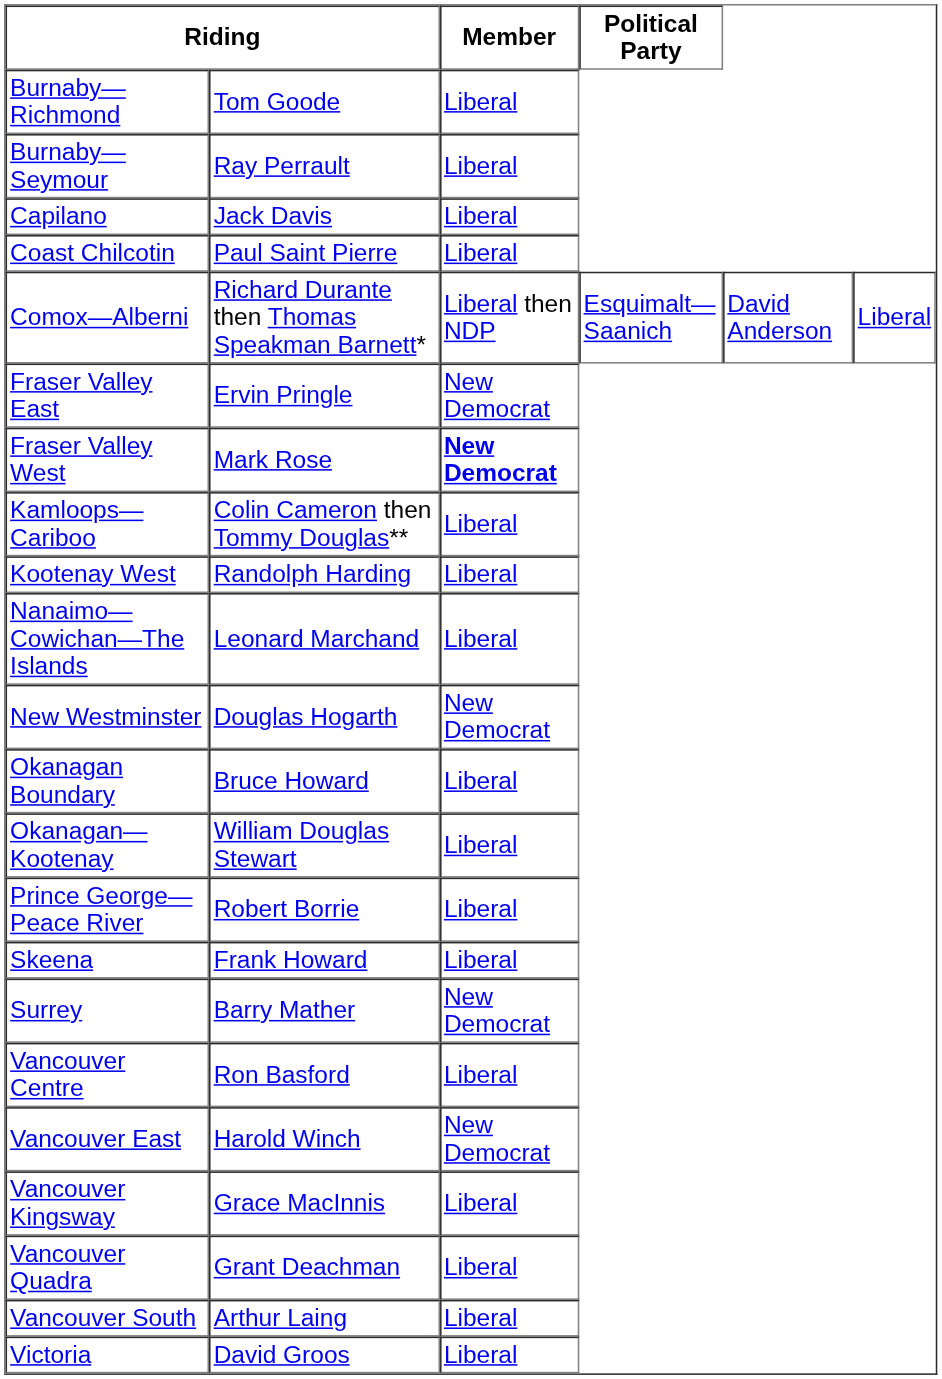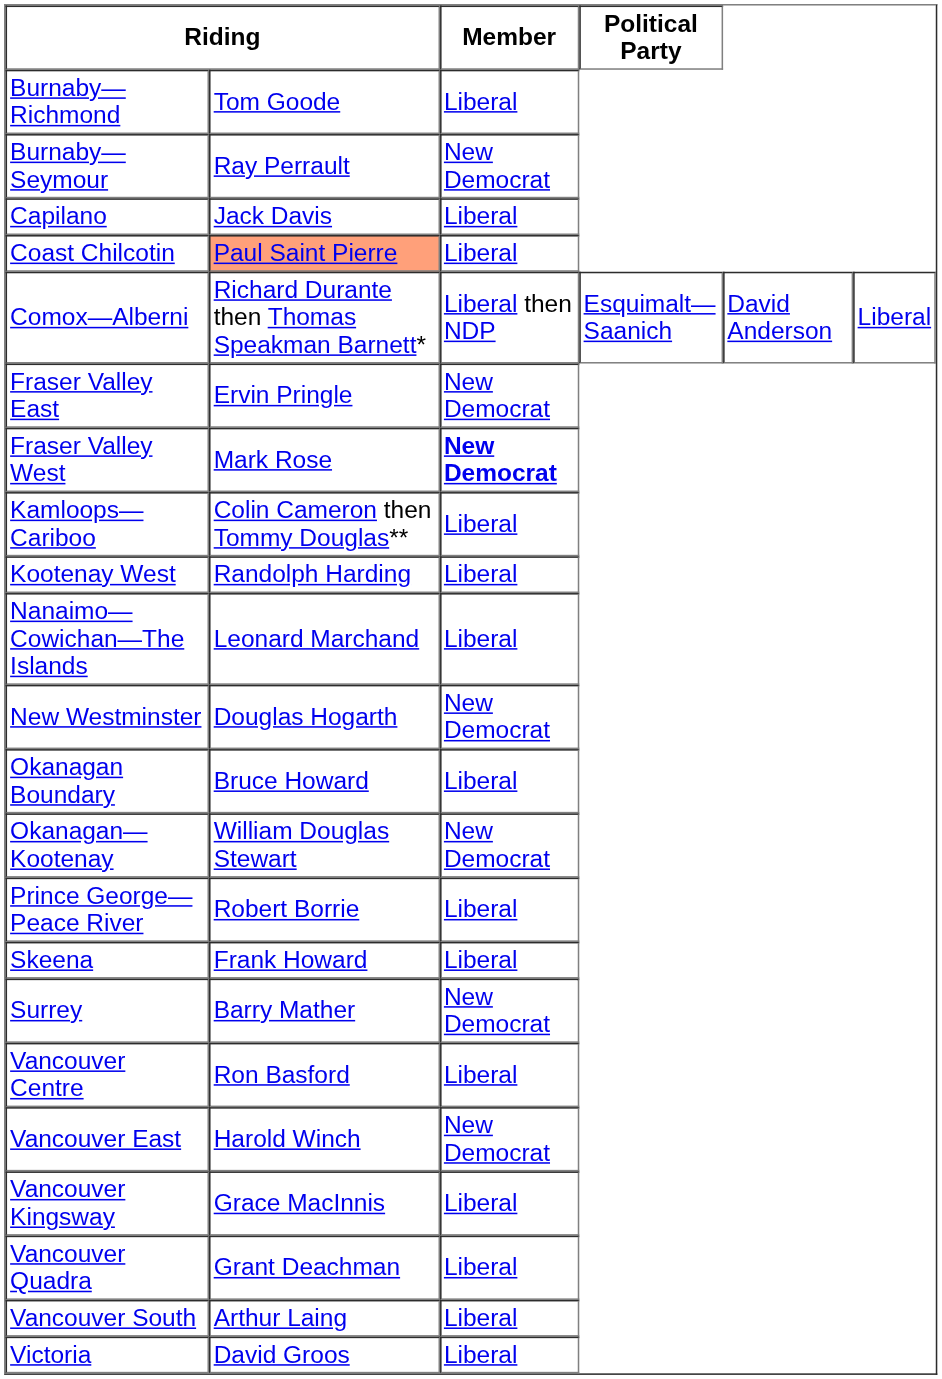 <table border="1" table width="610" cellpadding="2" cellspacing="0">
 <tr>
 <th colspan=2>Riding</th>
 <th>Member</th>
 <th>Political Party</th>
 </tr>
 <tr>
 <td><a href='#'>Burnaby—Richmond</a></td>
 <td><a href='#'>Tom Goode</a></td>
 <td><a href='#'>Liberal</a></td>
 </tr>
 <tr>
 <td><a href='#'>Burnaby—Seymour</a></td>
 <td><a href='#'>Ray Perrault</a></td>
-<td><a href='#'>Liberal</a></td>
+<td><a href='#'>New Democrat</a></td>
 </tr>
 <tr>
 <td><a href='#'>Capilano</a></td>
 <td><a href='#'>Jack Davis</a></td>
 <td><a href='#'>Liberal</a></td>
 </tr>
 <tr>
 <td><a href='#'>Coast Chilcotin</a></td>
-<td><a href='#'>Paul Saint Pierre</a></td>
+<td style="background: lightsalmon;"><a href='#'>Paul Saint Pierre</a></td>
 <td><a href='#'>Liberal</a></td>
 </tr>
 <tr>
 <td rowspan=2><a href='#'>Comox—Alberni</a></td>
 <td rowspan=2><a href='#'>Richard Durante</a> then <a href='#'>Thomas Speakman Barnett</a>*</td>
 <td rowspan=2><a href='#'>Liberal</a> then <a href='#'>NDP</a><br></td>
 </tr>
 <tr>
 <td><a href='#'>Esquimalt—Saanich</a></td>
 <td><a href='#'>David Anderson</a></td>
 <td><a href='#'>Liberal</a></td>
 </tr>
 <tr>
 <td><a href='#'>Fraser Valley East</a></td>
 <td><a href='#'>Ervin Pringle</a></td>
 <td><a href='#'>New Democrat</a></td>
 </tr>
 <tr>
 <td><a href='#'>Fraser Valley West</a></td>
 <td><a href='#'>Mark Rose</a></td>
 <td><strong><a href='#'>New Democrat</a></strong></td>
 </tr>
 <tr>
 <td><a href='#'>Kamloops—Cariboo</a></td>
 <td><a href='#'>Colin Cameron</a> then <a href='#'>Tommy Douglas</a>**</td>
 <td><a href='#'>Liberal</a></td>
 </tr>
 <tr>
 <td><a href='#'>Kootenay West</a></td>
 <td><a href='#'>Randolph Harding</a></td>
 <td><a href='#'>Liberal</a></td>
 </tr>
 <tr>
 <td><a href='#'>Nanaimo—Cowichan—The Islands</a></td>
 <td><a href='#'>Leonard Marchand</a></td>
 <td><a href='#'>Liberal</a></td>
 </tr>
 <tr>
 <td><a href='#'>New Westminster</a></td>
 <td><a href='#'>Douglas Hogarth</a></td>
 <td><a href='#'>New Democrat</a></td>
 </tr>
 <tr>
 <td><a href='#'>Okanagan Boundary</a></td>
 <td><a href='#'>Bruce Howard</a></td>
 <td><a href='#'>Liberal</a></td>
 </tr>
 <tr>
 <td><a href='#'>Okanagan—Kootenay</a></td>
 <td><a href='#'>William Douglas Stewart</a></td>
-<td><a href='#'>Liberal</a></td>
+<td><a href='#'>New Democrat</a></td>
 </tr>
 <tr>
 <td><a href='#'>Prince George—Peace River</a></td>
 <td><a href='#'>Robert Borrie</a></td>
 <td><a href='#'>Liberal</a></td>
 </tr>
 <tr>
 <td><a href='#'>Skeena</a></td>
 <td><a href='#'>Frank Howard</a></td>
 <td><a href='#'>Liberal</a></td>
 </tr>
 <tr>
 <td><a href='#'>Surrey</a></td>
 <td><a href='#'>Barry Mather</a></td>
 <td><a href='#'>New Democrat</a></td>
 </tr>
 <tr>
 <td><a href='#'>Vancouver Centre</a></td>
 <td><a href='#'>Ron Basford</a></td>
 <td><a href='#'>Liberal</a></td>
 </tr>
 <tr>
 <td><a href='#'>Vancouver East</a></td>
 <td><a href='#'>Harold Winch</a></td>
 <td><a href='#'>New Democrat</a></td>
 </tr>
 <tr>
 <td><a href='#'>Vancouver Kingsway</a></td>
 <td><a href='#'>Grace MacInnis</a></td>
 <td><a href='#'>Liberal</a></td>
 </tr>
 <tr>
 <td><a href='#'>Vancouver Quadra</a></td>
 <td><a href='#'>Grant Deachman</a></td>
 <td><a href='#'>Liberal</a></td>
 </tr>
 <tr>
 <td><a href='#'>Vancouver South</a></td>
 <td><a href='#'>Arthur Laing</a></td>
 <td><a href='#'>Liberal</a></td>
 </tr>
 <tr>
 <td><a href='#'>Victoria</a></td>
 <td><a href='#'>David Groos</a></td>
 <td><a href='#'>Liberal</a></td>
 </tr>
 </table>
